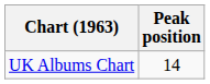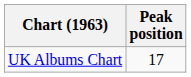 <table class="wikitable">
 <tr>
 <th>Chart (1963)</th>
 <th>Peak<br>position</th>
 </tr>
 <tr>
 <td><a href='#'>UK Albums Chart</a></td>
-<td align="center">14</td>
+<td align="center">17</td>
 </tr>
 </table>
